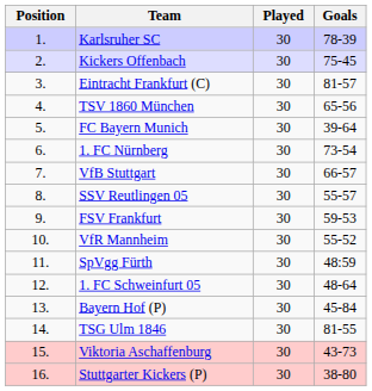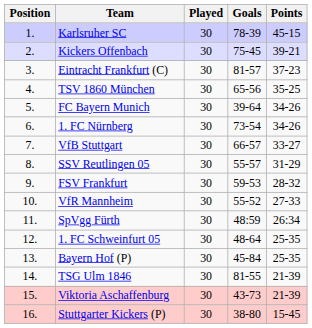 <table class="wikitable" style="width:410px; text-align: center;">
 <tr>
 <th>Position</th>
 <th>Team</th>
 <th>Played</th>
 <th>Goals</th>
+<th>Points</th>
 </tr>
 <tr bgcolor="#ccccff">
 <td>1.</td>
 <td align="left"><a href='#'>Karlsruher SC</a></td>
 <td>30</td>
 <td>78-39</td>
+<td>45-15</td>
 </tr>
 <tr bgcolor="#ddddff">
 <td>2.</td>
 <td align="left"><a href='#'>Kickers Offenbach</a></td>
 <td>30</td>
 <td>75-45</td>
+<td>39-21</td>
 </tr>
 <tr>
 <td>3.</td>
 <td align="left"><a href='#'>Eintracht Frankfurt</a> (C)</td>
 <td>30</td>
 <td>81-57</td>
+<td>37-23</td>
 </tr>
 <tr>
 <td>4.</td>
 <td align="left"><a href='#'>TSV 1860 München</a></td>
 <td>30</td>
 <td>65-56</td>
+<td>35-25</td>
 </tr>
 <tr>
 <td>5.</td>
 <td align="left"><a href='#'>FC Bayern Munich</a></td>
 <td>30</td>
 <td>39-64</td>
+<td>34-26</td>
 </tr>
 <tr>
 <td>6.</td>
 <td align="left"><a href='#'>1. FC Nürnberg</a></td>
 <td>30</td>
 <td>73-54</td>
+<td>34-26</td>
 </tr>
 <tr>
 <td>7.</td>
 <td align="left"><a href='#'>VfB Stuttgart</a></td>
 <td>30</td>
 <td>66-57</td>
+<td>33-27</td>
 </tr>
 <tr>
 <td>8.</td>
 <td align="left"><a href='#'>SSV Reutlingen 05</a></td>
 <td>30</td>
 <td>55-57</td>
+<td>31-29</td>
 </tr>
 <tr>
 <td>9.</td>
 <td align="left"><a href='#'>FSV Frankfurt</a></td>
 <td>30</td>
 <td>59-53</td>
+<td>28-32</td>
 </tr>
 <tr>
 <td>10.</td>
 <td align="left"><a href='#'>VfR Mannheim</a></td>
 <td>30</td>
 <td>55-52</td>
+<td>27-33</td>
 </tr>
 <tr>
 <td>11.</td>
 <td align="left"><a href='#'>SpVgg Fürth</a></td>
 <td>30</td>
 <td>48:59</td>
+<td>26:34</td>
 </tr>
 <tr>
 <td>12.</td>
 <td align="left"><a href='#'>1. FC Schweinfurt 05</a></td>
 <td>30</td>
 <td>48-64</td>
+<td>25-35</td>
 </tr>
 <tr>
 <td>13.</td>
 <td align="left"><a href='#'>Bayern Hof</a> (P)</td>
 <td>30</td>
 <td>45-84</td>
+<td>25-35</td>
 </tr>
 <tr>
 <td>14.</td>
 <td align="left"><a href='#'>TSG Ulm 1846</a></td>
 <td>30</td>
 <td>81-55</td>
+<td>21-39</td>
 </tr>
 <tr bgcolor="#ffcccc">
 <td>15.</td>
 <td align="left"><a href='#'>Viktoria Aschaffenburg</a></td>
 <td>30</td>
 <td>43-73</td>
+<td>21-39</td>
 </tr>
 <tr bgcolor="#ffcccc">
 <td>16.</td>
 <td align="left"><a href='#'>Stuttgarter Kickers</a> (P)</td>
 <td>30</td>
 <td>38-80</td>
+<td>15-45</td>
 </tr>
 </table>
